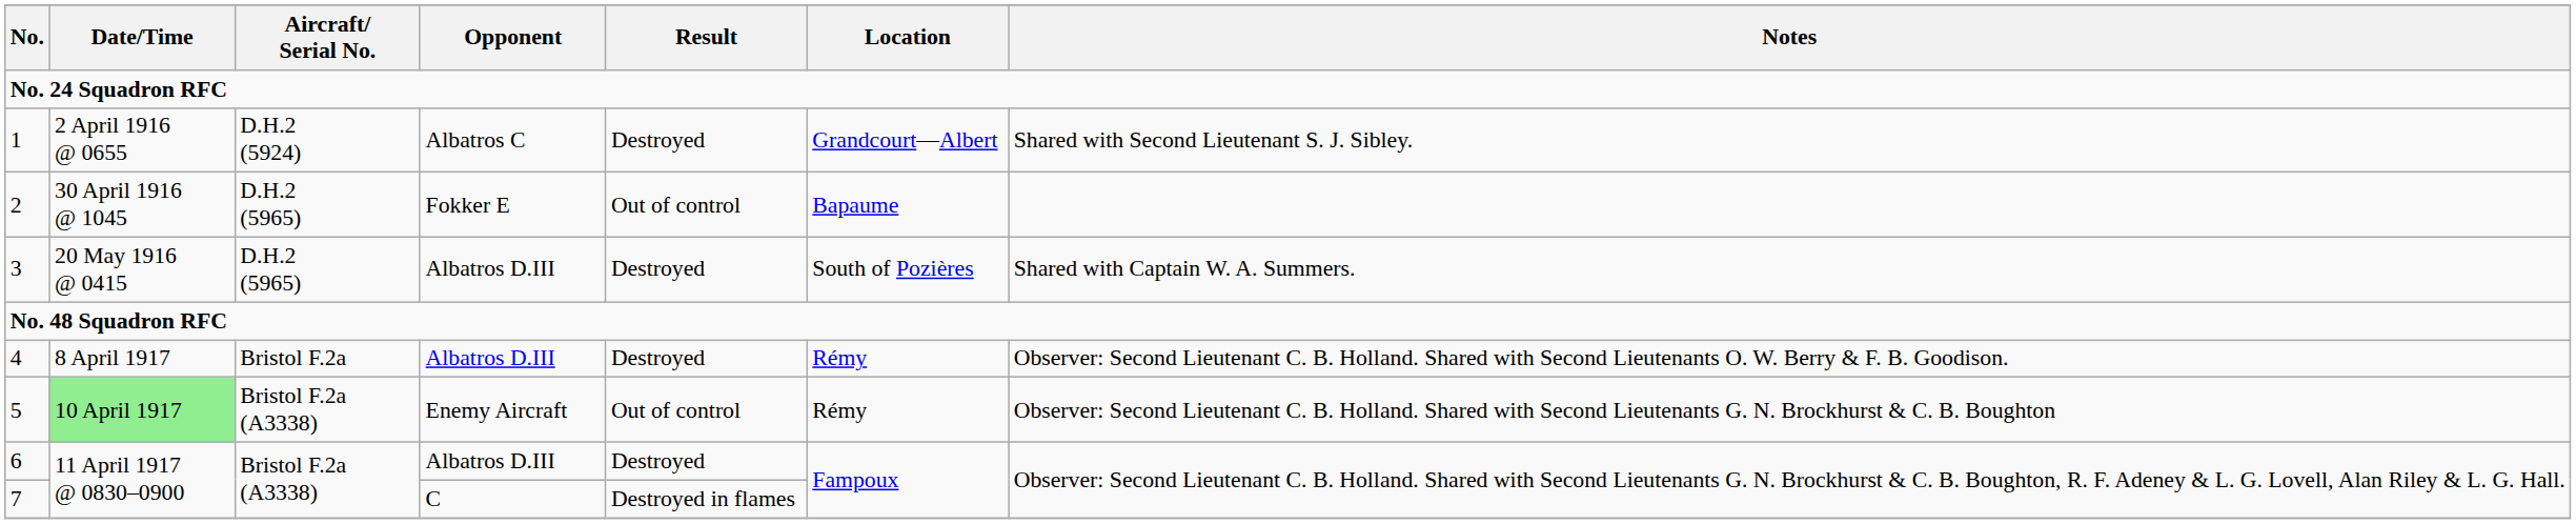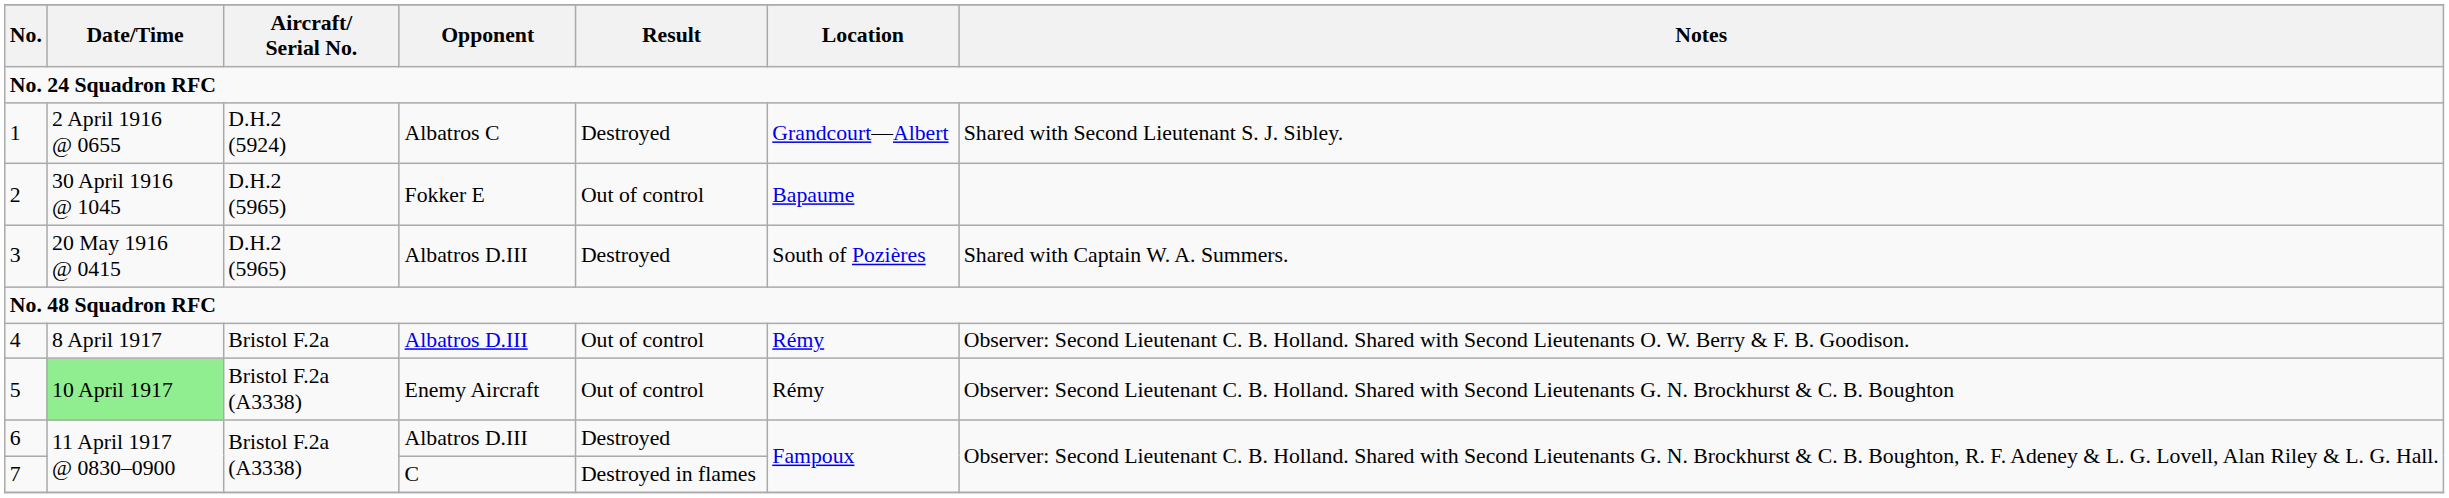 <table class="wikitable" style="font-size:90%;">
 <tr>
 </tr>
 <tr>
 <th>No.</th>
 <th width="110">Date/Time</th>
 <th width="110">Aircraft/<br>Serial No.</th>
 <th width="110">Opponent</th>
 <th width="120">Result</th>
 <th width="120">Location</th>
 <th>Notes</th>
 </tr>
 <tr>
 <td colspan="7"><strong>No. 24 Squadron RFC</strong></td>
 </tr>
 <tr>
 <td>1</td>
 <td>2 April 1916<br>@ 0655</td>
 <td>D.H.2<br>(5924)</td>
 <td>Albatros C</td>
 <td>Destroyed</td>
 <td><a href='#'>Grandcourt</a>—<a href='#'>Albert</a></td>
 <td>Shared with Second Lieutenant S. J. Sibley.</td>
 </tr>
 <tr>
 <td>2</td>
 <td>30 April 1916<br>@ 1045</td>
 <td>D.H.2<br>(5965)</td>
 <td>Fokker E</td>
 <td>Out of control</td>
 <td><a href='#'>Bapaume</a></td>
 </tr>
 <tr>
 <td>3</td>
 <td>20 May 1916<br>@ 0415</td>
 <td>D.H.2<br>(5965)</td>
 <td>Albatros D.III</td>
 <td>Destroyed</td>
 <td>South of <a href='#'>Pozières</a></td>
 <td>Shared with Captain W. A. Summers.</td>
 </tr>
 <tr>
 <td colspan="7"><strong>No. 48 Squadron RFC</strong></td>
 </tr>
 <tr>
 <td>4</td>
 <td>8 April 1917</td>
 <td>Bristol F.2a</td>
 <td><a href='#'>Albatros D.III</a></td>
-<td>Destroyed</td>
+<td>Out of control</td>
 <td><a href='#'>Rémy</a></td>
 <td>Observer: Second Lieutenant C. B. Holland. Shared with Second Lieutenants O. W. Berry & F. B. Goodison.</td>
 </tr>
 <tr>
 <td>5</td>
 <td style="background: lightgreen;">10 April 1917</td>
 <td>Bristol F.2a<br>(A3338)</td>
 <td>Enemy Aircraft</td>
 <td>Out of control</td>
 <td>Rémy</td>
 <td>Observer: Second Lieutenant C. B. Holland. Shared with Second Lieutenants G. N. Brockhurst & C. B. Boughton</td>
 </tr>
 <tr>
 <td>6</td>
 <td rowspan="2">11 April 1917<br>@ 0830–0900</td>
 <td rowspan="2">Bristol F.2a<br>(A3338)</td>
 <td>Albatros D.III</td>
 <td>Destroyed</td>
 <td rowspan="2"><a href='#'>Fampoux</a></td>
 <td rowspan="2">Observer: Second Lieutenant C. B. Holland. Shared with Second Lieutenants G. N. Brockhurst & C. B. Boughton, R. F. Adeney & L. G. Lovell, Alan Riley & L. G. Hall.</td>
 </tr>
 <tr>
 <td>7</td>
 <td>C</td>
 <td>Destroyed in flames</td>
 </tr>
 <tr>
 </tr>
 </table>
